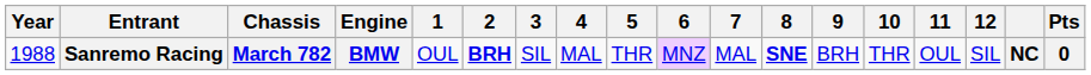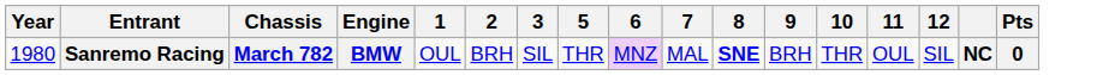 <table class="wikitable" style="text-align:center; font-size:90%">
 <tr>
 <th>Year</th>
 <th>Entrant</th>
 <th>Chassis</th>
 <th>Engine</th>
 <th>1</th>
 <th>2</th>
 <th>3</th>
-<th>4</th>
 <th>5</th>
 <th>6</th>
 <th>7</th>
 <th>8</th>
 <th>9</th>
 <th>10</th>
 <th>11</th>
 <th>12</th>
 <th></th>
 <th>Pts</th>
 </tr>
 <tr>
-<td><a href='#'>1988</a></td>
+<td><a href='#'>1980</a></td>
 <th>Sanremo Racing</th>
 <th><a href='#'>March 782</a></th>
 <th><a href='#'>BMW</a></th>
 <td><a href='#'>OUL</a></td>
-<td><strong><a href='#'>BRH</a></strong></td>
+<td><a href='#'>BRH</a></td>
 <td><a href='#'>SIL</a></td>
-<td><a href='#'>MAL</a></td>
 <td><a href='#'>THR</a></td>
 <td style="background:#EFCFFF;"><a href='#'>MNZ</a><br></td>
 <td><a href='#'>MAL</a></td>
 <td><strong><a href='#'>SNE</a></strong></td>
 <td><a href='#'>BRH</a></td>
 <td><a href='#'>THR</a></td>
 <td><a href='#'>OUL</a></td>
 <td><a href='#'>SIL</a></td>
 <th>NC</th>
 <th>0</th>
 </tr>
 </table>
